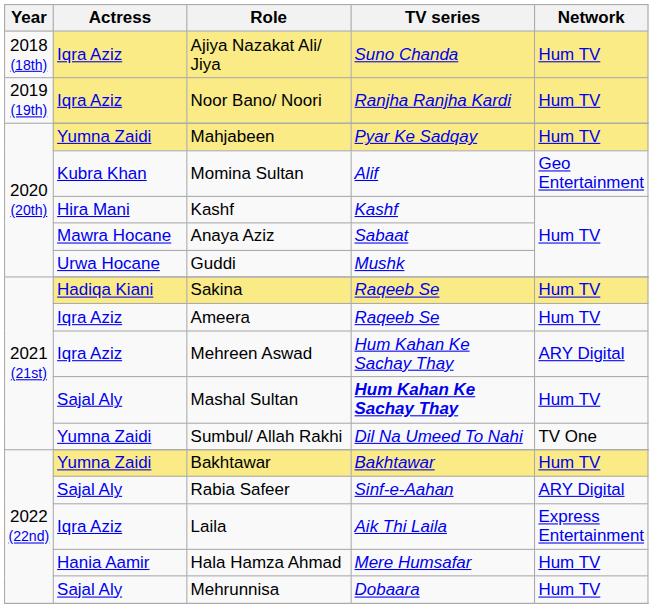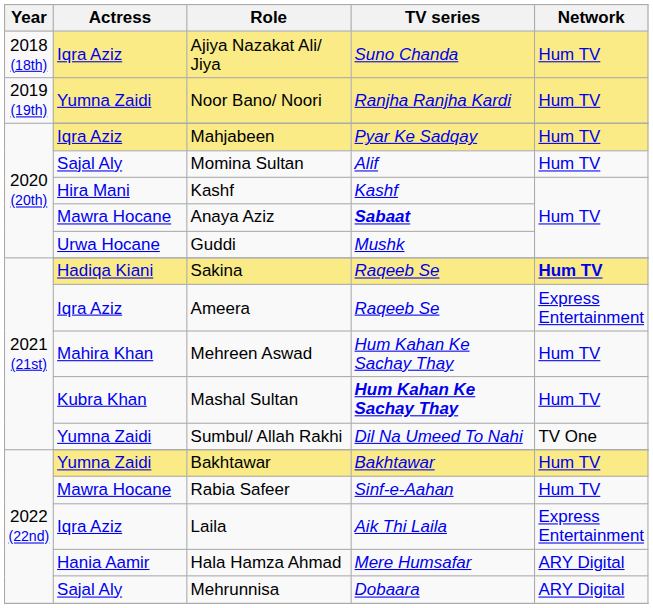 <table class="wikitable" style="width:100; text-align: left;">
 <tr style="background:#bebebe;">
 <th style="width:5%;">Year</th>
 <th style="width:25%;">Actress</th>
 <th style="width:30%;">Role</th>
 <th style="width:35%;">TV series</th>
 <th style="width:5%;">Network</th>
 </tr>
 <tr>
 <td style="text-align:center">2018<br><small><a href='#'>(18th)</a></small></td>
 <td style="background:#FAEB86;"><a href='#'>Iqra Aziz</a></td>
 <td style="background:#FAEB86;">Ajiya Nazakat Ali/ Jiya</td>
 <td style="background:#FAEB86;"><em><a href='#'>Suno Chanda</a></em></td>
 <td style="background:#FAEB86;"><a href='#'>Hum TV</a></td>
 </tr>
 <tr>
 <td style="text-align:center">2019<br><small><a href='#'>(19th)</a></small><br></td>
-<td style="background:#FAEB86;"><a href='#'>Iqra Aziz</a></td>
+<td style="background:#FAEB86;"><a href='#'>Yumna Zaidi</a></td>
 <td style="background:#FAEB86;">Noor Bano/ Noori</td>
 <td style="background:#FAEB86;"><em><a href='#'>Ranjha Ranjha Kardi</a></em></td>
 <td style="background:#FAEB86;"><a href='#'>Hum TV</a></td>
 </tr>
 <tr>
 <td rowspan=6 style="text-align:center">2020<br><small><a href='#'>(20th)</a></small><br></td>
 </tr>
 <tr>
-<td style="background:#FAEB86;"><a href='#'>Yumna Zaidi</a></td>
+<td style="background:#FAEB86;"><a href='#'>Iqra Aziz</a></td>
 <td style="background:#FAEB86;">Mahjabeen</td>
 <td style="background:#FAEB86;"><em><a href='#'>Pyar Ke Sadqay</a></em></td>
 <td style="background:#FAEB86;"><a href='#'>Hum TV</a></td>
 </tr>
 <tr>
-<td><a href='#'>Kubra Khan</a></td>
+<td><a href='#'>Sajal Aly</a></td>
 <td>Momina Sultan</td>
 <td><em><a href='#'>Alif</a></em></td>
-<td><a href='#'>Geo Entertainment</a></td>
+<td><a href='#'>Hum TV</a></td>
 </tr>
 <tr>
 <td><a href='#'>Hira Mani</a></td>
 <td>Kashf</td>
 <td><em><a href='#'>Kashf</a></em></td>
 <td rowspan=3><a href='#'>Hum TV</a></td>
 </tr>
 <tr>
 <td><a href='#'>Mawra Hocane</a></td>
 <td>Anaya Aziz</td>
-<td><em><a href='#'>Sabaat</a></em></td>
+<td><strong><em><a href='#'>Sabaat</a></em></strong></td>
 </tr>
 <tr>
 <td><a href='#'>Urwa Hocane</a></td>
 <td>Guddi</td>
 <td><em><a href='#'>Mushk</a></em></td>
 </tr>
 <tr>
 <td rowspan=6 style="text-align:center">2021<br><small><a href='#'>(21st)</a></small><br></td>
 </tr>
 <tr>
 <td style="background:#FAEB86;"><a href='#'>Hadiqa Kiani</a></td>
 <td style="background:#FAEB86;">Sakina</td>
 <td style="background:#FAEB86;"><em><a href='#'>Raqeeb Se</a></em></td>
-<td style="background:#FAEB86;"><a href='#'>Hum TV</a></td>
+<td style="background:#FAEB86;"><strong><a href='#'>Hum TV</a></strong></td>
 </tr>
 <tr>
 <td><a href='#'>Iqra Aziz</a></td>
 <td>Ameera</td>
 <td><em><a href='#'>Raqeeb Se</a></em></td>
+<td><a href='#'>Express Entertainment </a></td>
+</tr>
+<tr>
+<td><a href='#'>Mahira Khan</a></td>
+<td>Mehreen Aswad</td>
+<td><em><a href='#'>Hum Kahan Ke Sachay Thay</a></em></td>
 <td><a href='#'>Hum TV</a></td>
 </tr>
 <tr>
-<td><a href='#'>Iqra Aziz</a></td>
-<td>Mehreen Aswad</td>
-<td><em><a href='#'>Hum Kahan Ke Sachay Thay</a></em></td>
-<td><a href='#'>ARY Digital</a></td>
-</tr>
-<tr>
-<td><a href='#'>Sajal Aly</a></td>
+<td><a href='#'>Kubra Khan</a></td>
 <td>Mashal Sultan</td>
 <td><strong><em><a href='#'>Hum Kahan Ke Sachay Thay</a></em></strong></td>
 <td><a href='#'>Hum TV</a></td>
 </tr>
 <tr>
 <td><a href='#'>Yumna Zaidi</a></td>
 <td>Sumbul/ Allah Rakhi</td>
 <td><em><a href='#'>Dil Na Umeed To Nahi</a></em></td>
 <td>TV One</td>
 </tr>
 <tr>
 <td rowspan=6 style="text-align:center">2022<br><small><a href='#'>(22nd)</a></small><br></td>
 </tr>
 <tr>
 <td style="background:#FAEB86;"><a href='#'>Yumna Zaidi</a></td>
 <td style="background:#FAEB86;">Bakhtawar</td>
 <td style="background:#FAEB86;"><em><a href='#'>Bakhtawar</a></em></td>
 <td style="background:#FAEB86;"><a href='#'>Hum TV</a></td>
 </tr>
 <tr>
-<td><a href='#'>Sajal Aly</a></td>
+<td><a href='#'>Mawra Hocane</a></td>
 <td>Rabia Safeer</td>
 <td><em><a href='#'>Sinf-e-Aahan</a></em></td>
-<td><a href='#'>ARY Digital</a></td>
+<td><a href='#'>Hum TV</a></td>
 </tr>
 <tr>
 <td><a href='#'>Iqra Aziz</a></td>
 <td>Laila</td>
 <td><em><a href='#'>Aik Thi Laila</a></em></td>
 <td><a href='#'>Express Entertainment </a></td>
 </tr>
 <tr>
 <td><a href='#'>Hania Aamir</a></td>
 <td>Hala Hamza Ahmad</td>
 <td><em><a href='#'>Mere Humsafar</a></em></td>
-<td><a href='#'>Hum TV</a></td>
+<td><a href='#'>ARY Digital</a></td>
 </tr>
 <tr>
 <td><a href='#'>Sajal Aly</a></td>
 <td>Mehrunnisa</td>
 <td><em><a href='#'>Dobaara</a></em></td>
-<td><a href='#'>Hum TV</a></td>
+<td><a href='#'>ARY Digital</a></td>
 </tr>
 <tr>
 </tr>
 </table>
